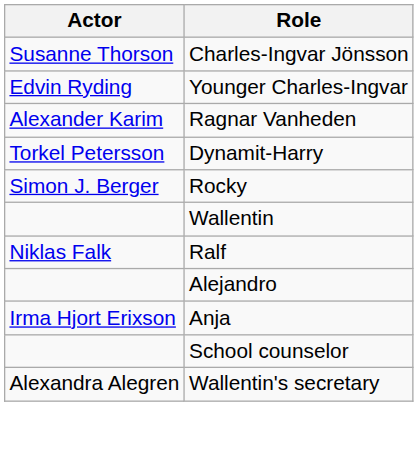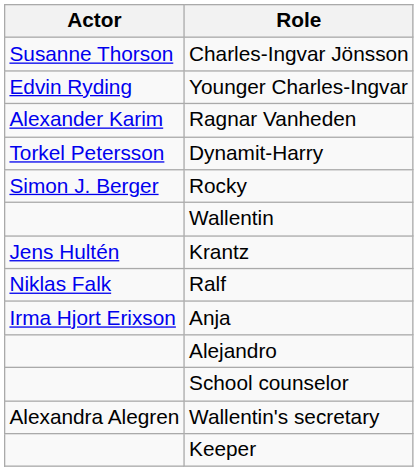 <table class="wikitable sortable">
 <tr>
 <th>Actor</th>
 <th>Role</th>
 </tr>
 <tr>
 <td><a href='#'>Susanne Thorson</a></td>
 <td>Charles-Ingvar Jönsson</td>
 </tr>
 <tr>
 <td><a href='#'>Edvin Ryding</a></td>
 <td>Younger Charles-Ingvar</td>
 </tr>
 <tr>
 <td><a href='#'>Alexander Karim</a></td>
 <td>Ragnar Vanheden</td>
 </tr>
 <tr>
 <td><a href='#'>Torkel Petersson</a></td>
 <td>Dynamit-Harry</td>
 </tr>
 <tr>
 <td><a href='#'>Simon J. Berger</a></td>
 <td>Rocky</td>
 </tr>
 <tr>
 <td></td>
 <td>Wallentin</td>
 </tr>
 <tr>
+<td><a href='#'>Jens Hultén</a></td>
+<td>Krantz</td>
+</tr>
+<tr>
 <td><a href='#'>Niklas Falk</a></td>
 <td>Ralf</td>
 </tr>
 <tr>
+<td><a href='#'>Irma Hjort Erixson</a></td>
+<td>Anja</td>
+</tr>
+<tr>
 <td></td>
 <td>Alejandro</td>
-</tr>
-<tr>
-<td><a href='#'>Irma Hjort Erixson</a></td>
-<td>Anja</td>
 </tr>
 <tr>
 <td></td>
 <td>School counselor</td>
 </tr>
 <tr>
 <td>Alexandra Alegren</td>
 <td>Wallentin's secretary</td>
 </tr>
+<tr>
+<td></td>
+<td>Keeper</td>
+</tr>
 </table>
